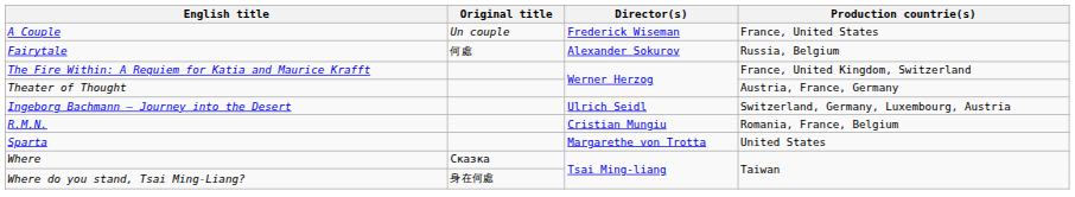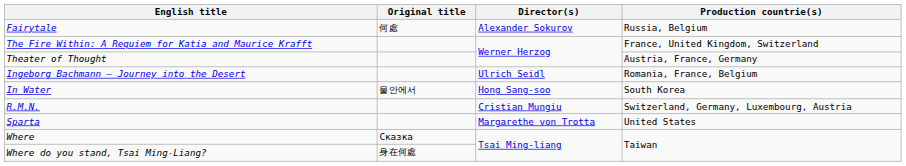 <table class="sortable wikitable" style="width:100%; margin-bottom:4px" cellpadding="5">
 <tr>
 <th scope="col">English title</th>
 <th scope="col">Original title</th>
 <th scope="col">Director(s)</th>
 <th scope="col">Production countrie(s)</th>
-</tr>
-<tr>
-<td><em><a href='#'>A Couple</a></em></td>
-<td><em>Un couple</em></td>
-<td><a href='#'>Frederick Wiseman</a></td>
-<td>France, United States</td>
 </tr>
 <tr>
 <td><em><a href='#'>Fairytale</a></em></td>
 <td>何處</td>
 <td><a href='#'>Alexander Sokurov</a></td>
 <td>Russia, Belgium</td>
 </tr>
 <tr>
 <td><em><a href='#'>The Fire Within: A Requiem for Katia and Maurice Krafft</a></em></td>
 <td></td>
 <td rowspan="2"><a href='#'>Werner Herzog</a></td>
 <td>France, United Kingdom, Switzerland</td>
 </tr>
 <tr>
 <td><em>Theater of Thought</em></td>
 <td></td>
 <td>Austria, France, Germany</td>
 </tr>
 <tr>
 <td><em><a href='#'>Ingeborg Bachmann – Journey into the Desert</a></em></td>
 <td></td>
 <td><a href='#'>Ulrich Seidl</a></td>
-<td>Switzerland, Germany, Luxembourg, Austria</td>
+<td>Romania, France, Belgium</td>
+</tr>
+<tr>
+<td><em><a href='#'>In Water</a></em></td>
+<td>물안에서</td>
+<td><a href='#'>Hong Sang-soo</a></td>
+<td>South Korea</td>
 </tr>
 <tr>
 <td><em><a href='#'>R.M.N.</a></em></td>
 <td></td>
 <td><a href='#'>Cristian Mungiu</a></td>
-<td>Romania, France, Belgium</td>
+<td>Switzerland, Germany, Luxembourg, Austria</td>
 </tr>
 <tr>
 <td><em><a href='#'>Sparta</a></em></td>
 <td></td>
 <td><a href='#'>Margarethe von Trotta</a></td>
 <td>United States</td>
 </tr>
 <tr>
 <td><em>Where</em></td>
 <td>Сказка</td>
 <td rowspan="2"><a href='#'>Tsai Ming-liang</a></td>
 <td rowspan="2">Taiwan</td>
 </tr>
 <tr>
 <td><em>Where do you stand, Tsai Ming-Liang?</em></td>
 <td>身在何處</td>
 </tr>
 </table>
